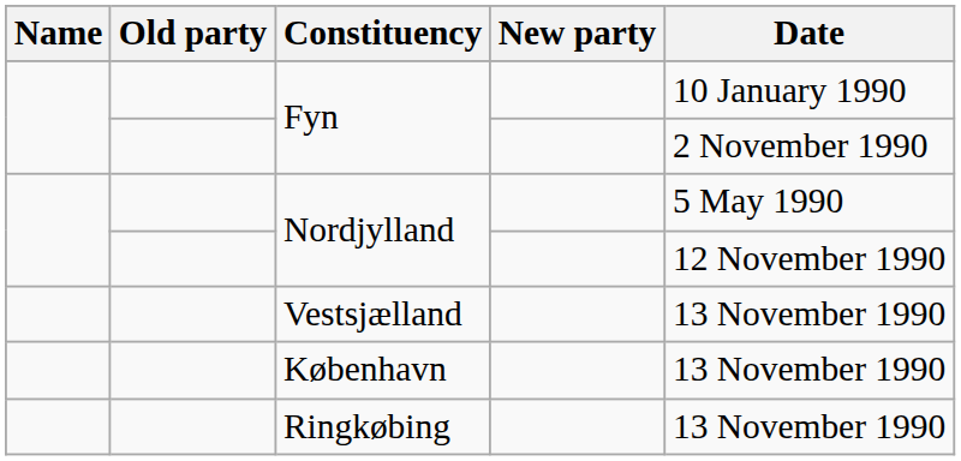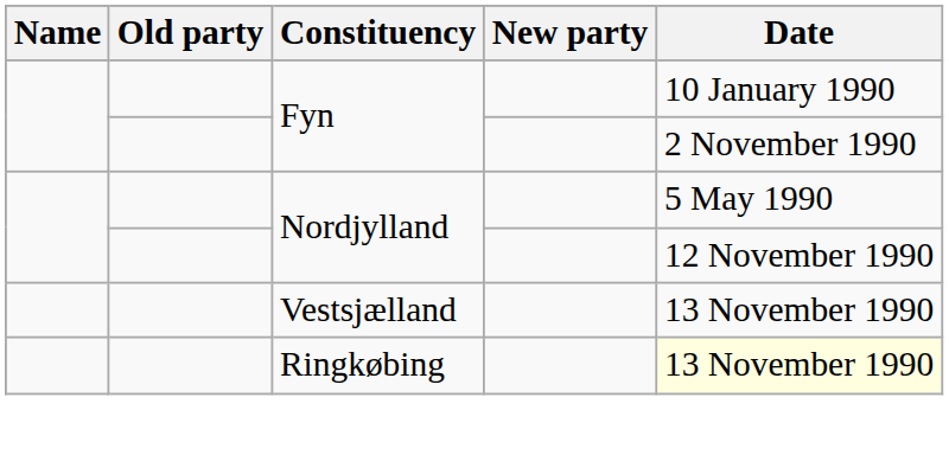 <table class="wikitable sortable">
 <tr>
 <th>Name</th>
 <th>Old party</th>
 <th>Constituency</th>
 <th>New party</th>
 <th>Date</th>
 </tr>
 <tr>
 <td rowspan=2></td>
 <td data-sort-value="Z" style="text-align: left;"></td>
 <td rowspan=2>Fyn</td>
 <td data-sort-value="ZZZZ" style="text-align: left;"></td>
 <td>10 January 1990</td>
 </tr>
 <tr>
 <td data-sort-value="ZZZZ" style="text-align: left;"></td>
 <td data-sort-value="V" style="text-align: left;"></td>
 <td>2 November 1990</td>
 </tr>
 <tr>
 <td rowspan=2></td>
 <td data-sort-value="V" style="text-align: left;"></td>
 <td rowspan=2>Nordjylland</td>
 <td data-sort-value="ZZZZ" style="text-align: left;"></td>
 <td>5 May 1990</td>
 </tr>
 <tr>
 <td data-sort-value="ZZZZ" style="text-align: left;"></td>
 <td data-sort-value="B" style="text-align: left;"></td>
 <td>12 November 1990</td>
 </tr>
 <tr>
 <td></td>
 <td data-sort-value="Z" style="text-align: left;"></td>
 <td>Vestsjælland</td>
 <td data-sort-value="ZZZZ" style="text-align: left;"></td>
 <td>13 November 1990</td>
 </tr>
 <tr>
 <td></td>
 <td data-sort-value="Z" style="text-align: left;"></td>
-<td>København</td>
-<td data-sort-value="ZZZZ" style="text-align: left;"></td>
-<td>13 November 1990</td>
-</tr>
-<tr>
-<td></td>
-<td data-sort-value="Z" style="text-align: left;"></td>
 <td>Ringkøbing</td>
 <td data-sort-value="ZZZZ" style="text-align: left;"></td>
-<td>13 November 1990</td>
+<td style="background: lightyellow;">13 November 1990</td>
 </tr>
 </table>
